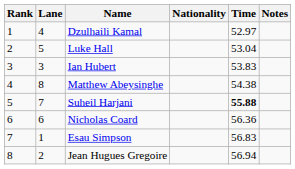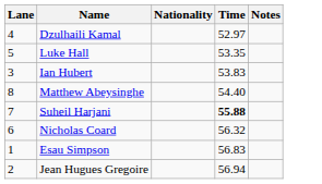 <table class="wikitable">
 <tr>
-<th>Rank</th>
 <th>Lane</th>
 <th>Name</th>
 <th>Nationality</th>
 <th>Time</th>
 <th>Notes</th>
 </tr>
 <tr>
-<td>1</td>
 <td>4</td>
 <td><a href='#'>Dzulhaili Kamal</a></td>
 <td></td>
 <td>52.97</td>
 <td></td>
 </tr>
 <tr>
-<td>2</td>
 <td>5</td>
 <td><a href='#'>Luke Hall</a></td>
 <td></td>
-<td>53.04</td>
+<td>53.35</td>
 <td></td>
 </tr>
 <tr>
-<td>3</td>
 <td>3</td>
 <td><a href='#'>Ian Hubert</a></td>
 <td></td>
 <td>53.83</td>
 <td></td>
 </tr>
 <tr>
-<td>4</td>
 <td>8</td>
 <td><a href='#'>Matthew Abeysinghe</a></td>
 <td></td>
-<td>54.38</td>
+<td>54.40</td>
 <td></td>
 </tr>
 <tr>
-<td>5</td>
 <td>7</td>
 <td><a href='#'>Suheil Harjani</a></td>
 <td></td>
 <td><strong>55.88</strong></td>
 <td></td>
 </tr>
 <tr>
 <td>6</td>
-<td>6</td>
 <td><a href='#'>Nicholas Coard</a></td>
 <td></td>
-<td>56.36</td>
+<td>56.32</td>
 <td></td>
 </tr>
 <tr>
-<td>7</td>
 <td>1</td>
 <td><a href='#'>Esau Simpson</a></td>
 <td></td>
 <td>56.83</td>
 <td></td>
 </tr>
 <tr>
-<td>8</td>
 <td>2</td>
 <td>Jean Hugues Gregoire</td>
 <td></td>
 <td>56.94</td>
 <td></td>
 </tr>
 </table>
